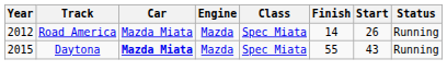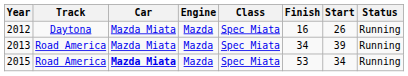 <table class="wikitable" style="text-align:center; font-size:90%">
 <tr>
 <th>Year</th>
 <th>Track</th>
 <th>Car</th>
 <th>Engine</th>
 <th>Class</th>
 <th>Finish</th>
 <th>Start</th>
 <th>Status</th>
 </tr>
 <tr>
 <td>2012</td>
+<td><a href='#'>Daytona</a></td>
+<td><a href='#'>Mazda Miata</a></td>
+<td><a href='#'>Mazda</a></td>
+<td><a href='#'>Spec Miata</a></td>
+<td>16</td>
+<td>26</td>
+<td>Running</td>
+</tr>
+<tr>
+<td>2013</td>
 <td><a href='#'>Road America</a></td>
 <td><a href='#'>Mazda Miata</a></td>
 <td><a href='#'>Mazda</a></td>
 <td><a href='#'>Spec Miata</a></td>
-<td>14</td>
-<td>26</td>
+<td>34</td>
+<td>39</td>
 <td>Running</td>
 </tr>
 <tr>
 <td>2015</td>
-<td><a href='#'>Daytona</a></td>
+<td><a href='#'>Road America</a></td>
 <td><strong><a href='#'>Mazda Miata</a></strong></td>
 <td><a href='#'>Mazda</a></td>
 <td><a href='#'>Spec Miata</a></td>
-<td>55</td>
-<td>43</td>
+<td>53</td>
+<td>34</td>
 <td>Running</td>
 </tr>
 </table>
